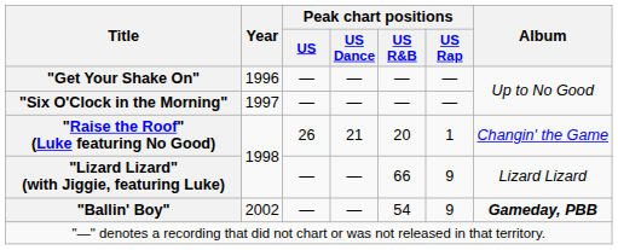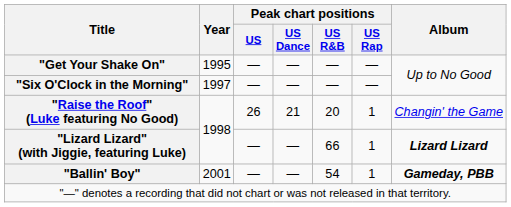 <table class="wikitable plainrowheaders" style="text-align:center;" border="1">
 <tr>
 <th scope="col" rowspan="2" style="width:15em;">Title</th>
 <th scope="col" rowspan="2">Year</th>
 <th scope="col" colspan="4">Peak chart positions</th>
 <th scope="col" rowspan="2">Album</th>
 </tr>
 <tr>
 <th scope="col" style="width:3em;font-size:90%;"><a href='#'>US</a><br></th>
 <th scope="col" style="width:3em;font-size:90%;"><a href='#'>US<br>Dance</a><br></th>
 <th scope="col" style="width:3em;font-size:90%;"><a href='#'>US<br>R&B</a><br></th>
 <th scope="col" style="width:3em;font-size:90%;"><a href='#'>US Rap</a><br></th>
 </tr>
 <tr>
 <th scope="row">"Get Your Shake On"</th>
-<td>1996</td>
+<td>1995</td>
 <td>—</td>
 <td>—</td>
 <td>—</td>
 <td>—</td>
 <td rowspan="2"><em>Up to No Good</em></td>
 </tr>
 <tr>
 <th scope="row">"Six O'Clock in the Morning"</th>
 <td>1997</td>
 <td>—</td>
 <td>—</td>
 <td>—</td>
 <td>—</td>
 </tr>
 <tr>
 <th scope="row">"<a href='#'>Raise the Roof</a>"<br><span>(<a href='#'>Luke</a> featuring No Good)</span></th>
 <td rowspan="2">1998</td>
 <td>26</td>
 <td>21</td>
 <td>20</td>
 <td>1</td>
 <td><em><a href='#'>Changin' the Game</a></em></td>
 </tr>
 <tr>
 <th scope="row">"Lizard Lizard"<br><span>(with Jiggie, featuring Luke)</span></th>
 <td>—</td>
 <td>—</td>
 <td>66</td>
-<td>9</td>
-<td><em>Lizard Lizard</em></td>
+<td>1</td>
+<td><strong><em>Lizard Lizard</em></strong></td>
 </tr>
 <tr>
 <th scope="row">"Ballin' Boy"</th>
-<td>2002</td>
+<td>2001</td>
 <td>—</td>
 <td>—</td>
 <td>54</td>
-<td>9</td>
+<td>1</td>
 <td><strong><em>Gameday, PBB</em></strong></td>
 </tr>
 <tr>
 <td colspan="7" style="font-size:90%">"—" denotes a recording that did not chart or was not released in that territory.</td>
 </tr>
 </table>
